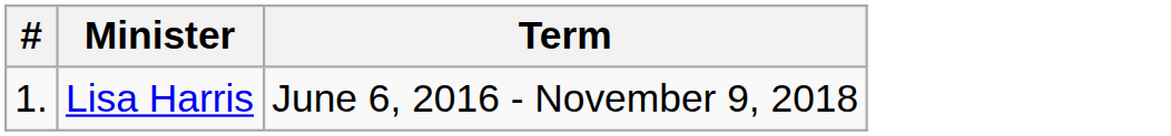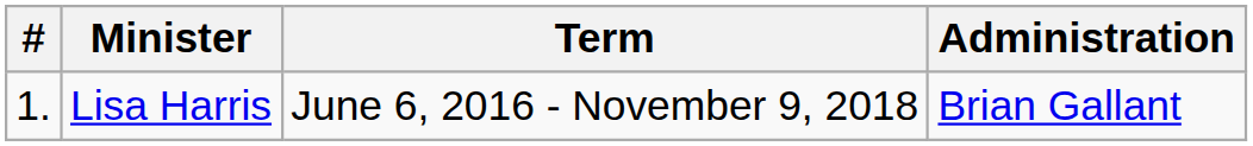 <table class="wikitable">
 <tr>
 <th>#</th>
 <th>Minister</th>
 <th>Term</th>
+<th>Administration</th>
 </tr>
 <tr>
 <td>1.</td>
 <td><a href='#'>Lisa Harris</a></td>
 <td>June 6, 2016 - November 9, 2018</td>
+<td><a href='#'>Brian Gallant</a></td>
 </tr>
 </table>
